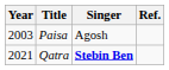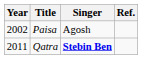 <table class="wikitable">
 <tr>
 <th>Year</th>
 <th>Title</th>
 <th>Singer</th>
 <th>Ref.</th>
 </tr>
 <tr>
-<td>2003</td>
+<td>2002</td>
 <td><em>Paisa</em></td>
 <td>Agosh</td>
 <td></td>
 </tr>
 <tr>
-<td>2021</td>
+<td>2011</td>
 <td><em>Qatra</em></td>
 <td><strong><a href='#'>Stebin Ben</a></strong></td>
 <td></td>
 </tr>
 </table>
